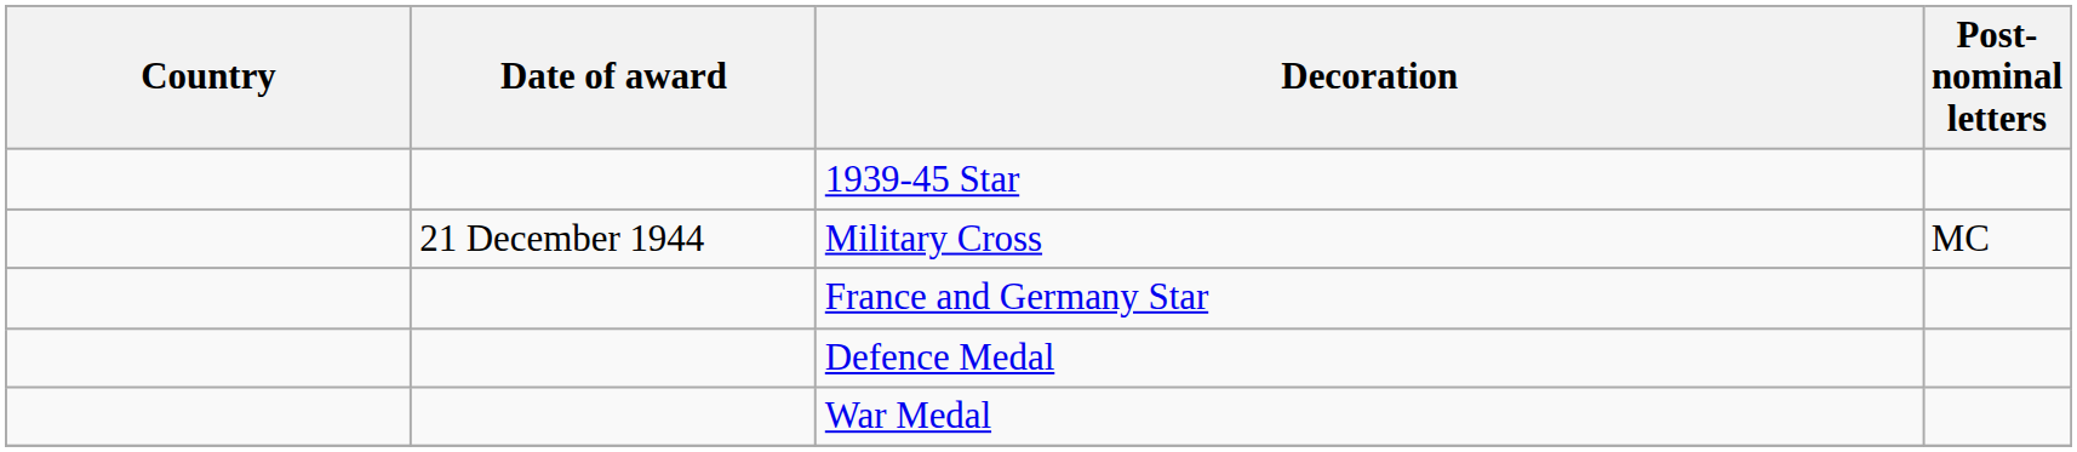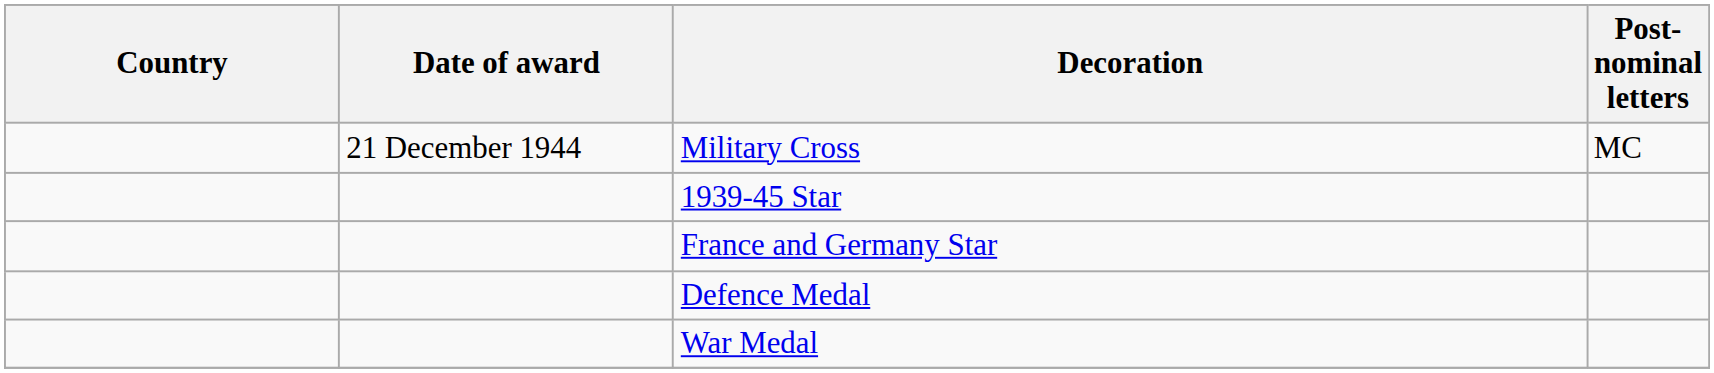 <table class="wikitable" style="width:100%;">
 <tr>
 <th style="width:20%;">Country</th>
 <th style="width:20%;">Date of award</th>
 <th style="width:55%;">Decoration</th>
 <th style="width:5%;">Post-nominal letters</th>
 </tr>
 <tr>
 <td></td>
+<td>21 December 1944</td>
+<td><a href='#'>Military Cross</a></td>
+<td>MC</td>
+</tr>
+<tr>
+<td></td>
 <td></td>
 <td><a href='#'>1939-45 Star</a></td>
 <td></td>
-</tr>
-<tr>
-<td></td>
-<td>21 December 1944</td>
-<td><a href='#'>Military Cross</a></td>
-<td>MC</td>
 </tr>
 <tr>
 <td></td>
 <td></td>
 <td><a href='#'>France and Germany Star</a></td>
 <td></td>
 </tr>
 <tr>
 <td></td>
 <td></td>
 <td><a href='#'>Defence Medal</a></td>
 <td></td>
 </tr>
 <tr>
 <td></td>
 <td></td>
 <td><a href='#'>War Medal</a></td>
 <td></td>
 </tr>
 <tr>
 </tr>
 </table>
